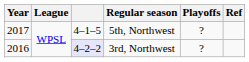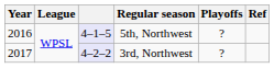 <table class="wikitable" style="text-align: center;">
 <tr>
 <th>Year</th>
 <th>League</th>
 <th></th>
 <th>Regular season</th>
 <th>Playoffs</th>
 <th>Ref</th>
 </tr>
 <tr>
-<td>2017</td>
+<td>2016</td>
 <td rowspan=2><a href='#'>WPSL</a></td>
-<td>4–1–5</td>
+<td style="background: lavender;">4–1–5</td>
 <td>5th, Northwest</td>
 <td>?</td>
 <td></td>
 </tr>
 <tr>
-<td>2016</td>
+<td>2017</td>
 <td style="background: lavender;">4–2–2</td>
 <td>3rd, Northwest</td>
 <td>?</td>
 <td></td>
 </tr>
 </table>
